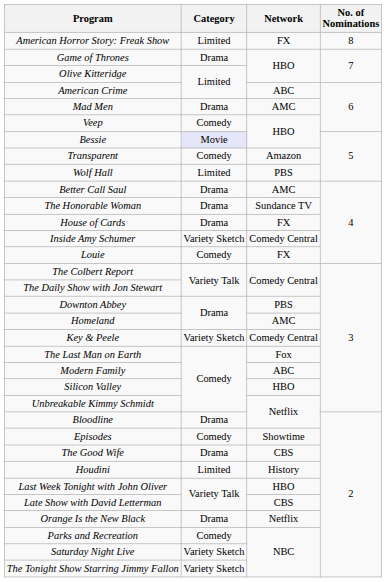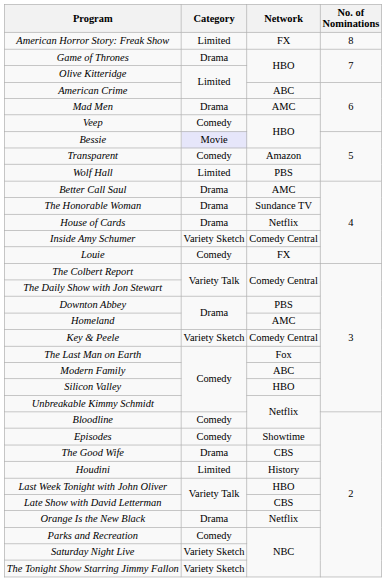 <table class="wikitable">
 <tr>
 <th>Program</th>
 <th>Category</th>
 <th>Network</th>
 <th>No. of<br>Nominations</th>
 </tr>
 <tr style="text-align:center">
 <td><em>American Horror Story: Freak Show</em></td>
 <td>Limited</td>
 <td>FX</td>
 <td>8</td>
 </tr>
 <tr style="text-align:center">
 <td><em>Game of Thrones</em></td>
 <td>Drama</td>
 <td rowspan="2">HBO</td>
 <td rowspan="2">7</td>
 </tr>
 <tr style="text-align:center">
 <td><em>Olive Kitteridge</em></td>
 <td rowspan="2">Limited</td>
 </tr>
 <tr style="text-align:center">
 <td><em>American Crime</em></td>
 <td>ABC</td>
 <td rowspan="3">6</td>
 </tr>
 <tr style="text-align:center">
 <td><em>Mad Men</em></td>
 <td>Drama</td>
 <td>AMC</td>
 </tr>
 <tr style="text-align:center">
 <td><em>Veep</em></td>
 <td>Comedy</td>
 <td rowspan="2">HBO</td>
 </tr>
 <tr style="text-align:center">
 <td><em>Bessie</em></td>
 <td style="background: lavender;">Movie</td>
 <td rowspan="3">5</td>
 </tr>
 <tr style="text-align:center">
 <td><em>Transparent</em></td>
 <td>Comedy</td>
 <td>Amazon</td>
 </tr>
 <tr style="text-align:center">
 <td><em>Wolf Hall</em></td>
 <td>Limited</td>
 <td>PBS</td>
 </tr>
 <tr style="text-align:center">
 <td><em>Better Call Saul</em></td>
 <td>Drama</td>
 <td>AMC</td>
 <td rowspan="5">4</td>
 </tr>
 <tr style="text-align:center">
 <td><em>The Honorable Woman</em></td>
 <td>Drama</td>
 <td>Sundance TV</td>
 </tr>
 <tr style="text-align:center">
 <td><em>House of Cards</em></td>
 <td>Drama</td>
-<td>FX</td>
+<td>Netflix</td>
 </tr>
 <tr style="text-align:center">
 <td><em>Inside Amy Schumer</em></td>
 <td>Variety Sketch</td>
 <td>Comedy Central</td>
 </tr>
 <tr style="text-align:center">
 <td><em>Louie</em></td>
 <td>Comedy</td>
 <td>FX</td>
 </tr>
 <tr style="text-align:center">
 <td><em>The Colbert Report</em></td>
 <td rowspan="2">Variety Talk</td>
 <td rowspan="2">Comedy Central</td>
 <td rowspan="9">3</td>
 </tr>
 <tr style="text-align:center">
 <td><em>The Daily Show with Jon Stewart</em></td>
 </tr>
 <tr style="text-align:center">
 <td><em>Downton Abbey</em></td>
 <td rowspan="2">Drama</td>
 <td>PBS</td>
 </tr>
 <tr style="text-align:center">
 <td><em>Homeland</em></td>
 <td>AMC</td>
 </tr>
 <tr style="text-align:center">
 <td><em>Key & Peele</em></td>
 <td>Variety Sketch</td>
 <td>Comedy Central</td>
 </tr>
 <tr style="text-align:center">
 <td><em>The Last Man on Earth</em></td>
 <td rowspan="4">Comedy</td>
 <td>Fox</td>
 </tr>
 <tr style="text-align:center">
 <td><em>Modern Family</em></td>
 <td>ABC</td>
 </tr>
 <tr style="text-align:center">
 <td><em>Silicon Valley</em></td>
 <td>HBO</td>
 </tr>
 <tr style="text-align:center">
 <td><em>Unbreakable Kimmy Schmidt</em></td>
 <td rowspan="2">Netflix</td>
 </tr>
 <tr style="text-align:center">
 <td><em>Bloodline</em></td>
-<td>Drama</td>
+<td>Comedy</td>
 <td rowspan="10">2</td>
 </tr>
 <tr style="text-align:center">
 <td><em>Episodes</em></td>
 <td>Comedy</td>
 <td>Showtime</td>
 </tr>
 <tr style="text-align:center">
 <td><em>The Good Wife</em></td>
 <td>Drama</td>
 <td>CBS</td>
 </tr>
 <tr style="text-align:center">
 <td><em>Houdini</em></td>
 <td>Limited</td>
 <td>History</td>
 </tr>
 <tr style="text-align:center">
 <td><em>Last Week Tonight with John Oliver</em></td>
 <td rowspan="2">Variety Talk</td>
 <td>HBO</td>
 </tr>
 <tr style="text-align:center">
 <td><em>Late Show with David Letterman</em></td>
 <td>CBS</td>
 </tr>
 <tr style="text-align:center">
 <td><em>Orange Is the New Black</em></td>
 <td>Drama</td>
 <td>Netflix</td>
 </tr>
 <tr style="text-align:center">
 <td><em>Parks and Recreation</em></td>
 <td>Comedy</td>
 <td rowspan="3">NBC</td>
 </tr>
 <tr style="text-align:center">
 <td><em>Saturday Night Live</em></td>
 <td>Variety Sketch</td>
 </tr>
 <tr style="text-align:center">
 <td><em>The Tonight Show Starring Jimmy Fallon</em></td>
 <td>Variety Sketch</td>
 </tr>
 </table>
